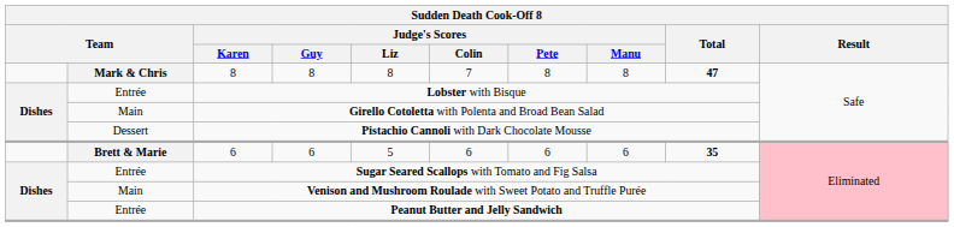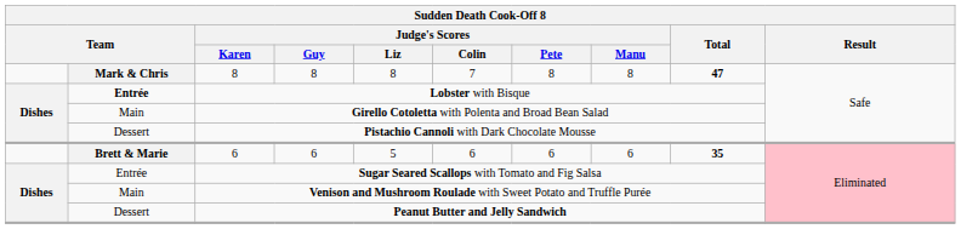 <table class="wikitable plainrowheaders" style="margin:1em auto; text-align:center; font-size:90%; width:80em;">
 <tr>
 <th colspan="10" >Sudden Death Cook-Off 8</th>
 </tr>
 <tr>
 <th rowspan="2" style="width:20%;" colspan="2">Team</th>
 <th colspan="6" style="width:50%;">Judge's Scores</th>
 <th rowspan="2" style="width:10%;">Total<br></th>
 <th rowspan="2" style="width:20%;">Result</th>
 </tr>
 <tr>
 <th style="width:50px;"><a href='#'>Karen</a></th>
 <th style="width:50px;"><a href='#'>Guy</a></th>
 <th style="width:50px;">Liz</th>
 <th style="width:50px;">Colin</th>
 <th style="width:50px;"><a href='#'>Pete</a></th>
 <th style="width:50px;"><a href='#'>Manu</a></th>
 </tr>
 <tr>
 <td></td>
 <th>Mark & Chris</th>
 <td>8</td>
 <td>8</td>
 <td>8</td>
 <td>7</td>
 <td>8</td>
 <td>8</td>
 <td><strong>47</strong></td>
 <td rowspan="4">Safe</td>
 </tr>
 <tr>
 <th rowspan="3">Dishes</th>
-<td>Entrée</td>
+<td><strong>Entrée</strong></td>
 <td colspan="7"><strong>Lobster</strong> with Bisque</td>
 </tr>
 <tr>
 <td>Main</td>
 <td colspan="7"><strong>Girello Cotoletta</strong> with Polenta and Broad Bean Salad</td>
 </tr>
 <tr>
 <td>Dessert</td>
 <td colspan="7"><strong>Pistachio Cannoli</strong> with Dark Chocolate Mousse</td>
 </tr>
 <tr style="border-top:3px solid #aaa;">
 <td></td>
 <th>Brett & Marie</th>
 <td>6</td>
 <td>6</td>
 <td>5</td>
 <td>6</td>
 <td>6</td>
 <td>6</td>
 <td><strong>35</strong></td>
 <td style="background:pink" rowspan="4">Eliminated</td>
 </tr>
 <tr>
 <th rowspan="3">Dishes</th>
 <td>Entrée</td>
 <td colspan="7"><strong>Sugar Seared Scallops</strong> with Tomato and Fig Salsa</td>
 </tr>
 <tr>
 <td>Main</td>
 <td colspan="7"><strong>Venison and Mushroom Roulade</strong> with Sweet Potato and Truffle Purée</td>
 </tr>
 <tr>
-<td>Entrée</td>
+<td>Dessert</td>
 <td colspan="7"><strong>Peanut Butter and Jelly Sandwich</strong></td>
 </tr>
 <tr style="border-top:3px solid #aaa;">
 </tr>
 </table>
